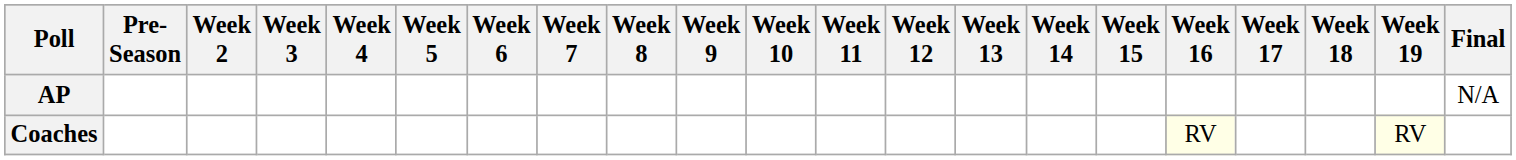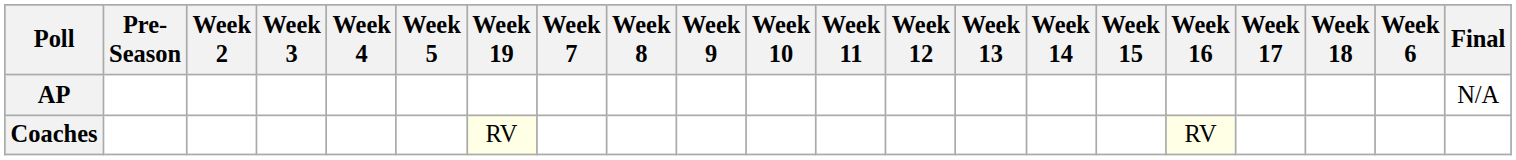 <table class="wikitable" style="white-space:nowrap;font-size:90%">
 <tr>
 <th>Poll</th>
 <th>Pre-<br>Season</th>
 <th>Week<br>2</th>
 <th>Week<br>3</th>
 <th>Week<br>4</th>
 <th>Week<br>5</th>
-<th>Week<br>6</th>
+<th>Week<br>19</th>
 <th>Week<br>7</th>
 <th>Week<br>8</th>
 <th>Week<br>9</th>
 <th>Week<br>10</th>
 <th>Week<br>11</th>
 <th>Week<br>12</th>
 <th>Week<br>13</th>
 <th>Week<br>14</th>
 <th>Week<br>15</th>
 <th>Week<br>16</th>
 <th>Week<br>17</th>
 <th>Week<br>18</th>
-<th>Week<br>19</th>
+<th>Week<br>6</th>
 <th>Final</th>
 </tr>
 <tr style="text-align:center;">
 <th>AP</th>
 <td style="background:#FFF;"></td>
 <td style="background:#FFF;"></td>
 <td style="background:#FFF;"></td>
 <td style="background:#FFF;"></td>
 <td style="background:#FFF;"></td>
 <td style="background:#FFF;"></td>
 <td style="background:#FFF;"></td>
 <td style="background:#FFF;"></td>
 <td style="background:#FFF;"></td>
 <td style="background:#FFF;"></td>
 <td style="background:#FFF;"></td>
 <td style="background:#FFF;"></td>
 <td style="background:#FFF;"></td>
 <td style="background:#FFF;"></td>
 <td style="background:#FFF;"></td>
 <td style="background:#FFF;"></td>
 <td style="background:#FFF;"></td>
 <td style="background:#FFF;"></td>
 <td style="background:#FFF;"></td>
 <td style="background:#FFF;">N/A</td>
 </tr>
 <tr style="text-align:center;">
 <th>Coaches</th>
 <td style="background:#FFF;"></td>
 <td style="background:#FFF;"></td>
 <td style="background:#FFF;"></td>
 <td style="background:#FFF;"></td>
 <td style="background:#FFF;"></td>
-<td style="background:#FFF;"></td>
+<td style="background:#FFFFE6;">RV</td>
 <td style="background:#FFF;"></td>
 <td style="background:#FFF;"></td>
 <td style="background:#FFF;"></td>
 <td style="background:#FFF;"></td>
 <td style="background:#FFF;"></td>
 <td style="background:#FFF;"></td>
 <td style="background:#FFF;"></td>
 <td style="background:#FFF;"></td>
 <td style="background:#FFF;"></td>
 <td style="background:#FFFFE6;">RV</td>
 <td style="background:#FFF;"></td>
 <td style="background:#FFF;"></td>
-<td style="background:#FFFFE6;">RV</td>
+<td style="background:#FFF;"></td>
 <td style="background:#FFF;"></td>
 </tr>
 </table>
